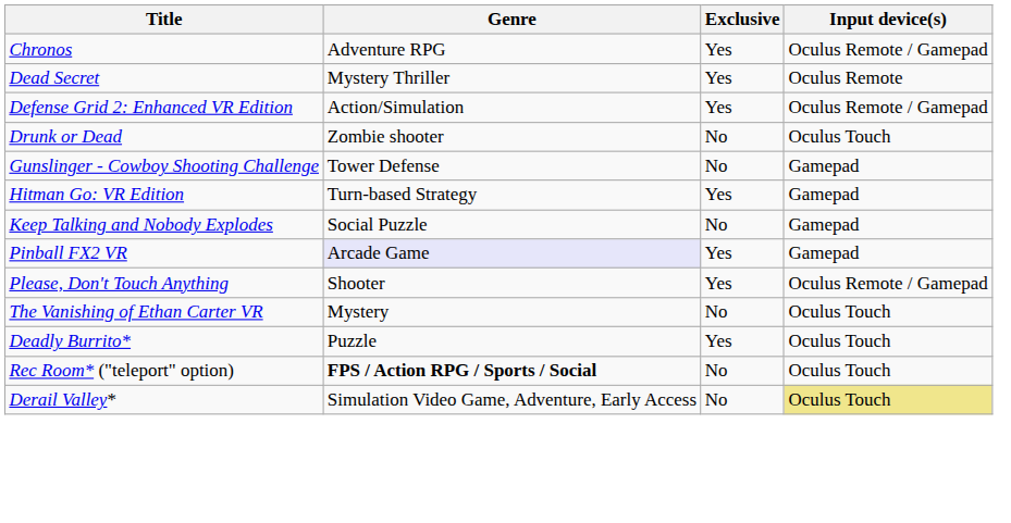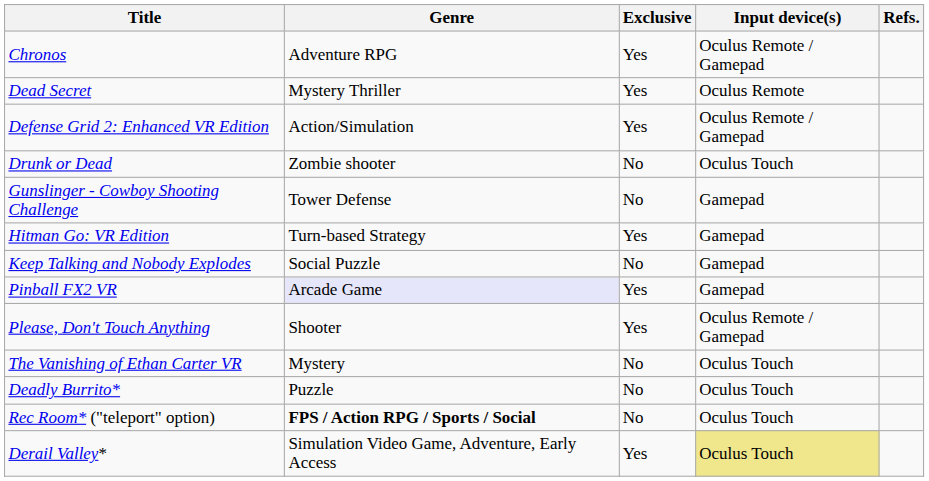 <table class="wikitable sortable">
 <tr>
 <th>Title</th>
 <th>Genre</th>
 <th>Exclusive</th>
 <th>Input device(s)</th>
+<th class=unsortable>Refs.</th>
 </tr>
 <tr>
 <td><a href='#'><em>Chronos</em></a></td>
 <td>Adventure RPG</td>
 <td>Yes</td>
 <td>Oculus Remote / Gamepad</td>
+<td></td>
 </tr>
 <tr>
 <td><em><a href='#'>Dead Secret</a></em></td>
 <td>Mystery Thriller</td>
 <td>Yes</td>
 <td>Oculus Remote</td>
+<td></td>
 </tr>
 <tr>
 <td><em><a href='#'>Defense Grid 2: Enhanced VR Edition</a></em></td>
 <td>Action/Simulation</td>
 <td>Yes</td>
 <td>Oculus Remote / Gamepad</td>
+<td></td>
 </tr>
 <tr>
 <td><em><a href='#'>Drunk or Dead</a></em></td>
 <td>Zombie shooter</td>
 <td>No</td>
 <td>Oculus Touch</td>
+<td></td>
 </tr>
 <tr>
 <td><em><a href='#'>Gunslinger - Cowboy Shooting Challenge</a></em></td>
 <td>Tower Defense</td>
 <td>No</td>
 <td>Gamepad</td>
+<td></td>
 </tr>
 <tr>
 <td><em><a href='#'>Hitman Go: VR Edition</a></em></td>
 <td>Turn-based Strategy</td>
 <td>Yes</td>
 <td>Gamepad</td>
+<td></td>
 </tr>
 <tr>
 <td><em><a href='#'>Keep Talking and Nobody Explodes</a></em></td>
 <td>Social Puzzle</td>
 <td>No</td>
 <td>Gamepad</td>
+<td></td>
 </tr>
 <tr>
 <td><em><a href='#'>Pinball FX2 VR</a></em></td>
 <td style="background: lavender;">Arcade Game</td>
 <td>Yes</td>
 <td>Gamepad</td>
+<td></td>
 </tr>
 <tr>
 <td><em><a href='#'>Please, Don't Touch Anything</a></em></td>
 <td>Shooter</td>
 <td>Yes</td>
 <td>Oculus Remote / Gamepad</td>
+<td></td>
 </tr>
 <tr>
 <td><em><a href='#'>The Vanishing of Ethan Carter VR</a></em></td>
 <td>Mystery</td>
 <td>No</td>
 <td>Oculus Touch</td>
+<td></td>
 </tr>
 <tr>
 <td><em><a href='#'>Deadly Burrito*</a></em></td>
 <td>Puzzle</td>
-<td>Yes</td>
+<td>No</td>
 <td>Oculus Touch</td>
+<td></td>
 </tr>
 <tr>
 <td><em><a href='#'>Rec Room*</a></em> ("teleport" option)</td>
 <td><strong>FPS / Action RPG / Sports / Social</strong></td>
 <td>No</td>
 <td>Oculus Touch</td>
+<td></td>
 </tr>
 <tr>
 <td [https://www.google.com/search?><em><a href='#'>Derail Valley</a></em>*</td>
 <td>Simulation Video Game, Adventure, Early Access</td>
-<td>No</td>
+<td>Yes</td>
 <td style="background: khaki;">Oculus Touch</td>
+<td></td>
 </tr>
 </table>
